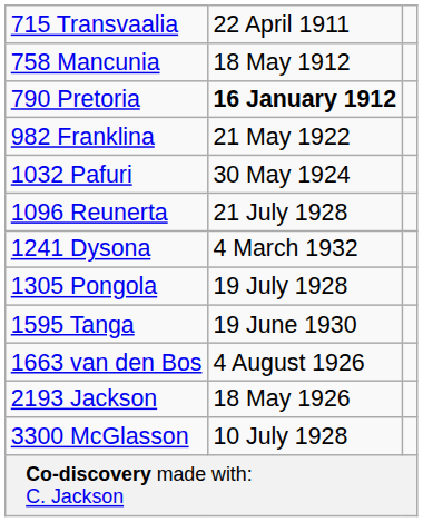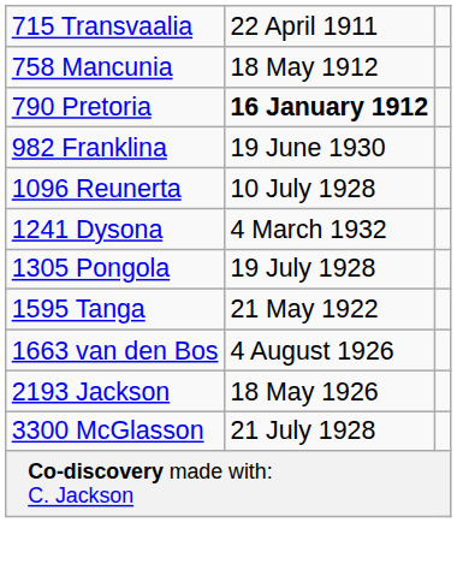 <table class="wikitable" style="font-size: 0.9em;">
 <tr>
 <td><a href='#'>715 Transvaalia</a></td>
 <td>22 April 1911</td>
 <td></td>
 </tr>
 <tr>
 <td><a href='#'>758 Mancunia</a></td>
 <td>18 May 1912</td>
 <td></td>
 </tr>
 <tr>
 <td><a href='#'>790 Pretoria</a></td>
 <td><strong>16 January 1912</strong></td>
 <td></td>
 </tr>
 <tr>
 <td><a href='#'>982 Franklina</a></td>
-<td>21 May 1922</td>
-<td></td>
-</tr>
-<tr>
-<td><a href='#'>1032 Pafuri</a></td>
-<td>30 May 1924</td>
+<td>19 June 1930</td>
 <td></td>
 </tr>
 <tr>
 <td><a href='#'>1096 Reunerta</a></td>
-<td>21 July 1928</td>
+<td>10 July 1928</td>
 <td></td>
 </tr>
 <tr>
 <td><a href='#'>1241 Dysona</a></td>
 <td>4 March 1932</td>
 <td></td>
 </tr>
 <tr>
 <td><a href='#'>1305 Pongola</a></td>
 <td>19 July 1928</td>
 <td></td>
 </tr>
 <tr>
 <td><a href='#'>1595 Tanga</a></td>
-<td>19 June 1930</td>
+<td>21 May 1922</td>
 <td> </td>
 </tr>
 <tr>
 <td><a href='#'>1663 van den Bos</a></td>
 <td>4 August 1926</td>
 <td></td>
 </tr>
 <tr>
 <td><a href='#'>2193 Jackson</a></td>
 <td>18 May 1926</td>
 <td></td>
 </tr>
 <tr>
 <td><a href='#'>3300 McGlasson</a></td>
-<td>10 July 1928</td>
+<td>21 July 1928</td>
 <td></td>
 </tr>
 <tr>
 <th colspan=3 style="font-size: smaller; font-weight: normal; text-align: left; padding: 4px 12px;"><strong>Co-discovery</strong> made with:<br> <a href='#'>C. Jackson</a></th>
 </tr>
 </table>
